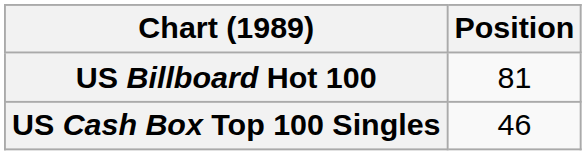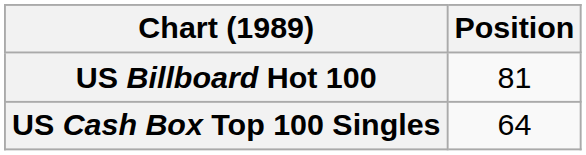 <table class="wikitable sortable plainrowheaders" style="text-align:center">
 <tr>
 <th>Chart (1989)</th>
 <th>Position</th>
 </tr>
 <tr>
 <th scope="row">US <em>Billboard</em> Hot 100</th>
 <td>81</td>
 </tr>
 <tr>
 <th scope="row">US <em>Cash Box</em> Top 100 Singles</th>
-<td>46</td>
+<td>64</td>
 </tr>
 </table>
